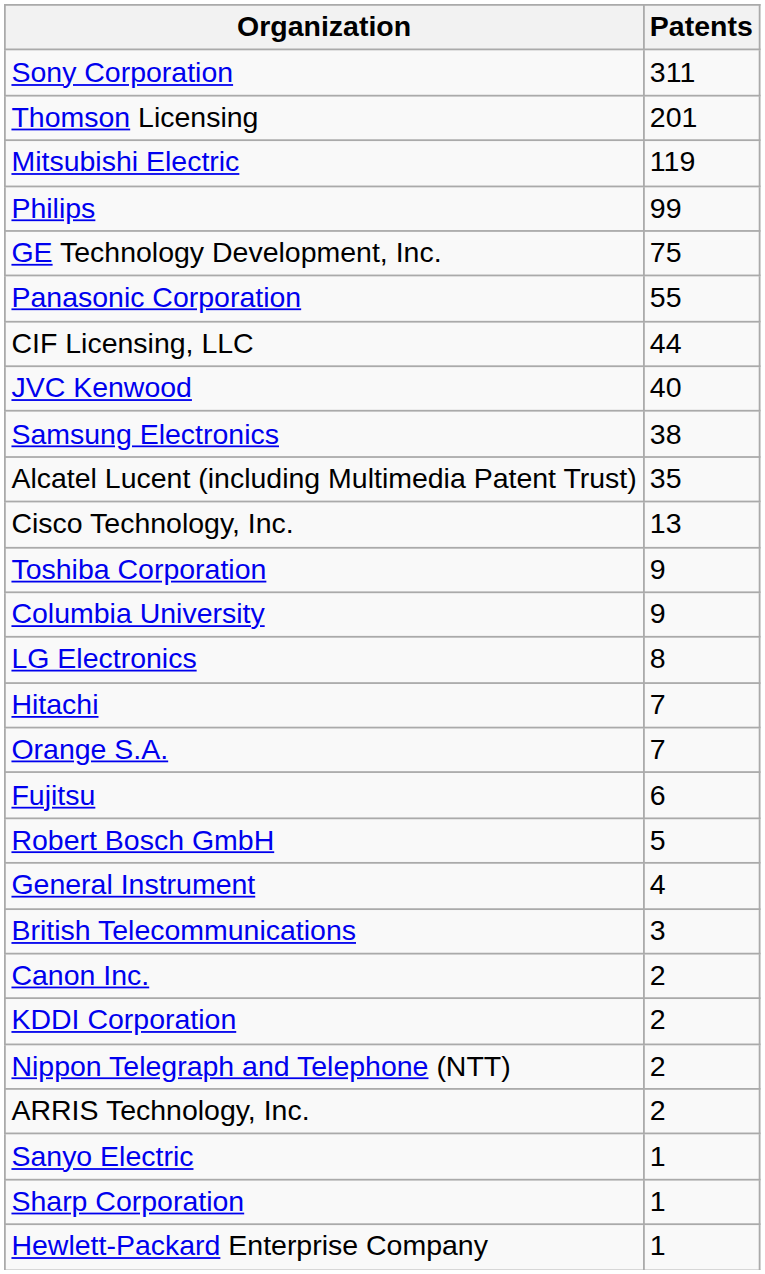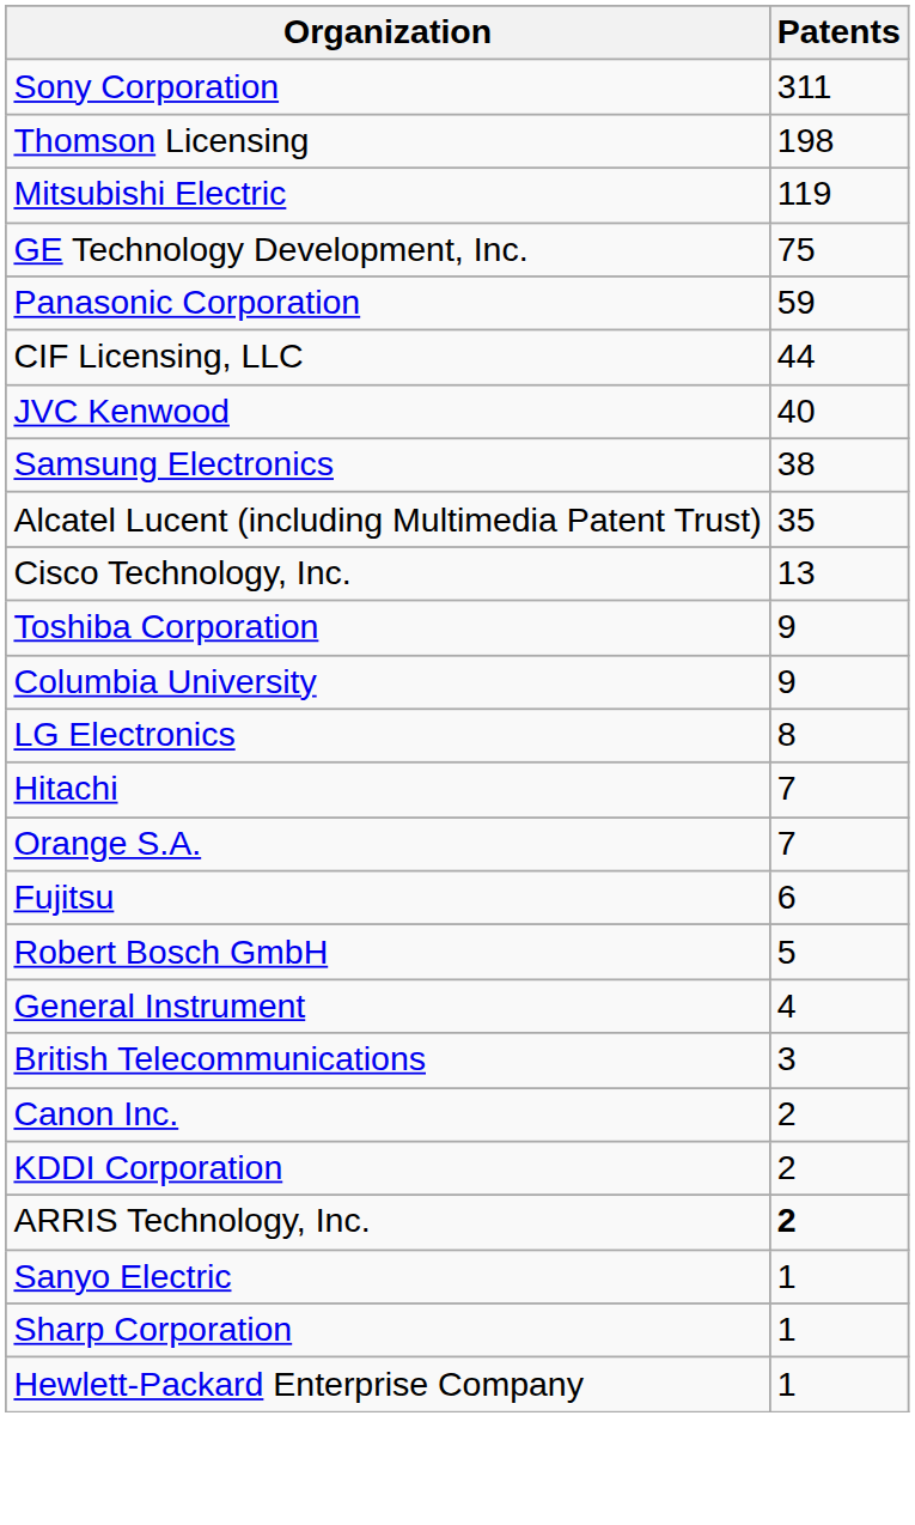 <table class="wikitable sortable">
 <tr>
 <th>Organization</th>
 <th>Patents</th>
 </tr>
 <tr>
 <td><a href='#'>Sony Corporation</a></td>
 <td>311</td>
 </tr>
 <tr>
 <td><a href='#'>Thomson</a> Licensing</td>
-<td>201</td>
+<td>198</td>
 </tr>
 <tr>
 <td><a href='#'>Mitsubishi Electric</a></td>
 <td>119</td>
-</tr>
-<tr>
-<td><a href='#'>Philips</a></td>
-<td>99</td>
 </tr>
 <tr>
 <td><a href='#'>GE</a> Technology Development, Inc.</td>
 <td>75</td>
 </tr>
 <tr>
 <td><a href='#'>Panasonic Corporation</a></td>
-<td>55</td>
+<td>59</td>
 </tr>
 <tr>
 <td>CIF Licensing, LLC</td>
 <td>44</td>
 </tr>
 <tr>
 <td><a href='#'>JVC Kenwood</a></td>
 <td>40</td>
 </tr>
 <tr>
 <td><a href='#'>Samsung Electronics</a></td>
 <td>38</td>
 </tr>
 <tr>
 <td>Alcatel Lucent (including Multimedia Patent Trust)</td>
 <td>35</td>
 </tr>
 <tr>
 <td>Cisco Technology, Inc.</td>
 <td>13</td>
 </tr>
 <tr>
 <td><a href='#'>Toshiba Corporation</a></td>
 <td>9</td>
 </tr>
 <tr>
 <td><a href='#'>Columbia University</a></td>
 <td>9</td>
 </tr>
 <tr>
 <td><a href='#'>LG Electronics</a></td>
 <td>8</td>
 </tr>
 <tr>
 <td><a href='#'>Hitachi</a></td>
 <td>7</td>
 </tr>
 <tr>
 <td><a href='#'>Orange S.A.</a></td>
 <td>7</td>
 </tr>
 <tr>
 <td><a href='#'>Fujitsu</a></td>
 <td>6</td>
 </tr>
 <tr>
 <td><a href='#'>Robert Bosch GmbH</a></td>
 <td>5</td>
 </tr>
 <tr>
 <td><a href='#'>General Instrument</a></td>
 <td>4</td>
 </tr>
 <tr>
 <td><a href='#'>British Telecommunications</a></td>
 <td>3</td>
 </tr>
 <tr>
 <td><a href='#'>Canon Inc.</a></td>
 <td>2</td>
 </tr>
 <tr>
 <td><a href='#'>KDDI Corporation</a></td>
 <td>2</td>
 </tr>
 <tr>
-<td><a href='#'>Nippon Telegraph and Telephone</a> (NTT)</td>
-<td>2</td>
-</tr>
-<tr>
 <td>ARRIS Technology, Inc.</td>
-<td>2</td>
+<td><strong>2</strong></td>
 </tr>
 <tr>
 <td><a href='#'>Sanyo Electric</a></td>
 <td>1</td>
 </tr>
 <tr>
 <td><a href='#'>Sharp Corporation</a></td>
 <td>1</td>
 </tr>
 <tr>
 <td><a href='#'>Hewlett-Packard</a> Enterprise Company</td>
 <td>1</td>
 </tr>
 </table>
